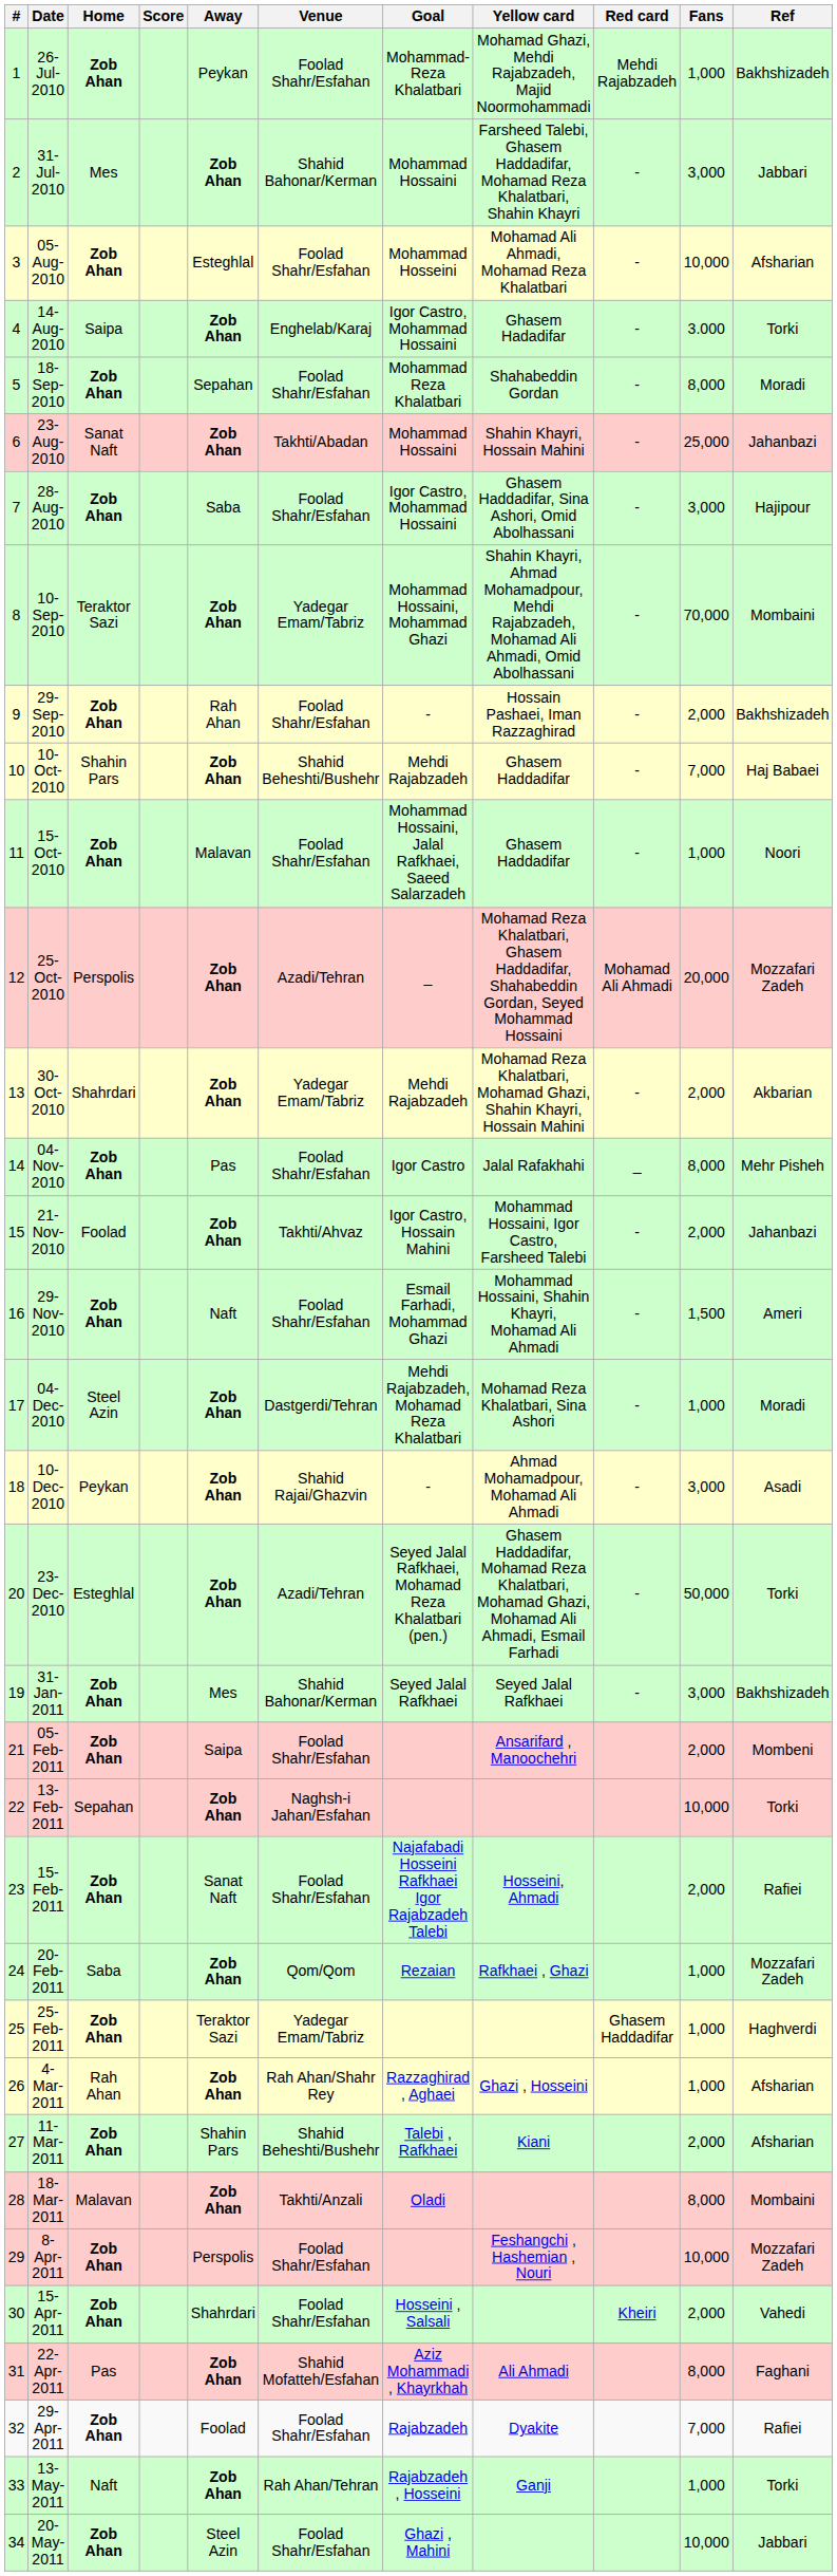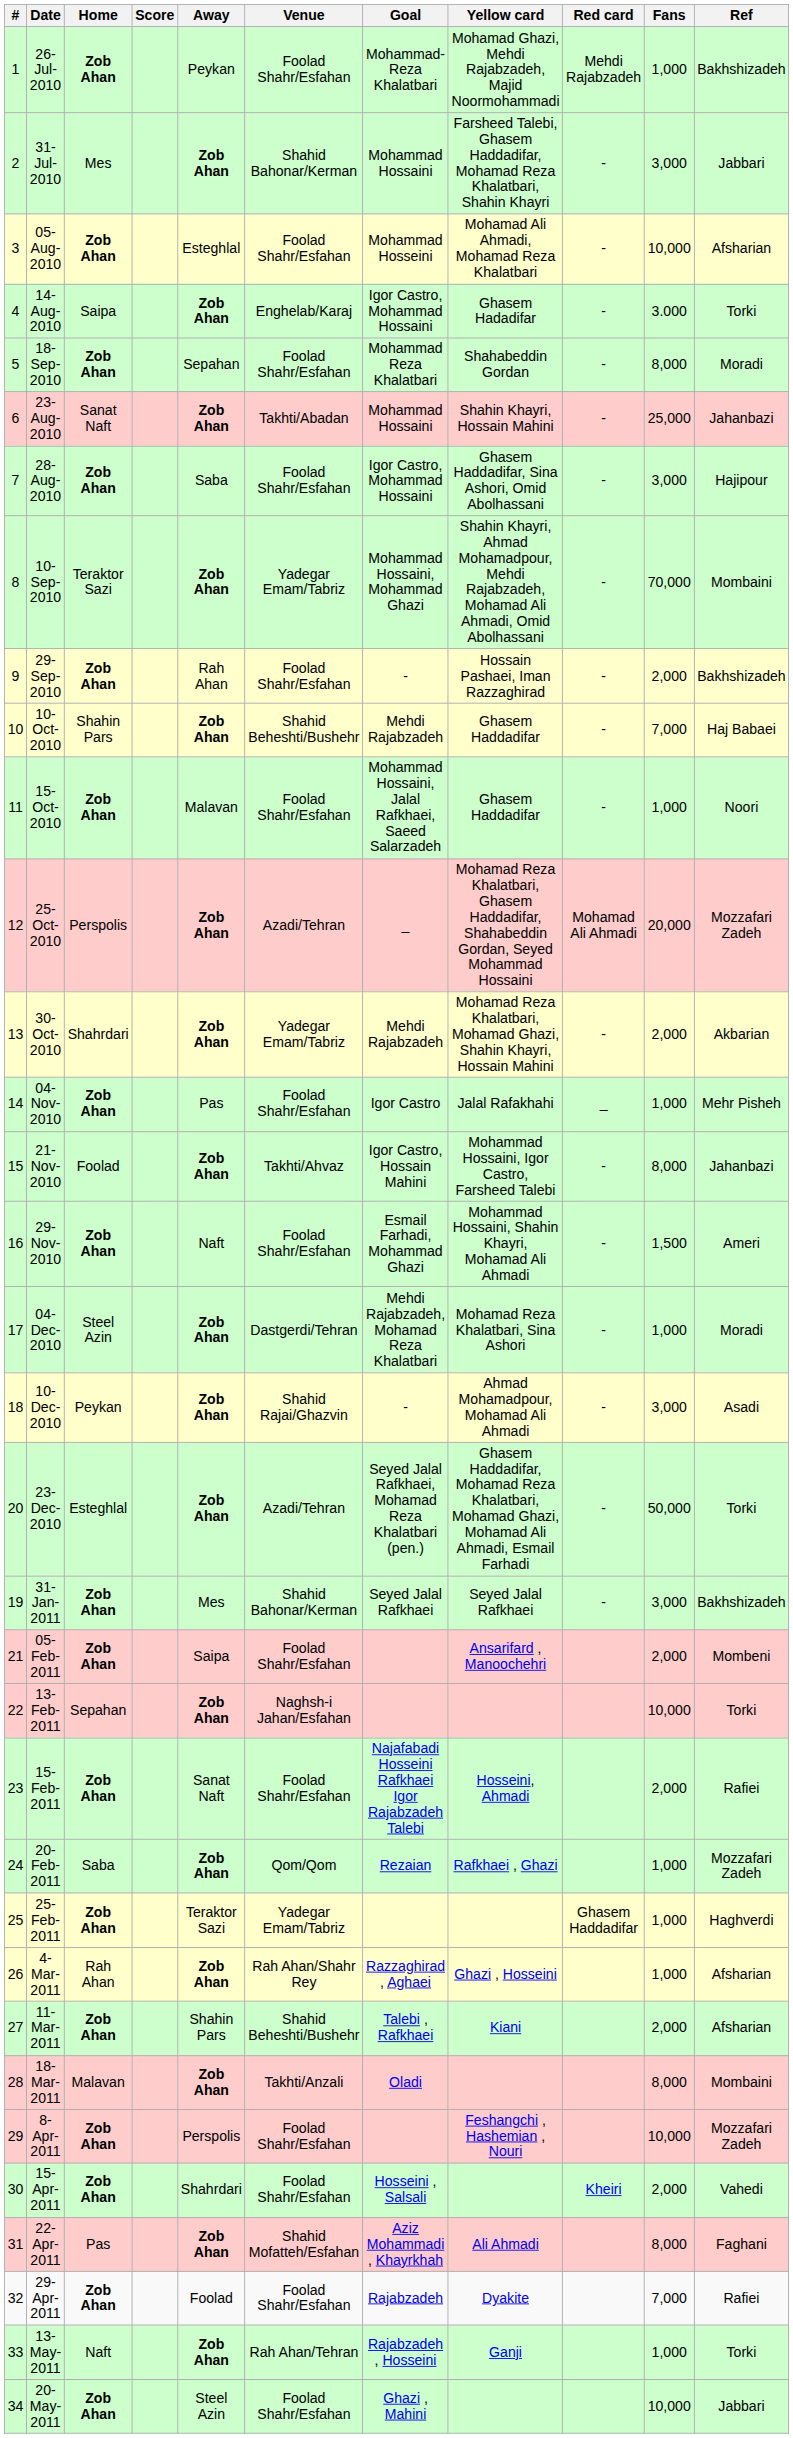 <table class="wikitable" style="text-align:center">
 <tr>
 <th>#</th>
 <th>Date</th>
 <th>Home</th>
 <th>Score</th>
 <th>Away</th>
 <th>Venue</th>
 <th>Goal </th>
 <th>Yellow card </th>
 <th>Red card </th>
 <th>Fans</th>
 <th>Ref</th>
 </tr>
 <tr style="background: #CFC;">
 <td>1</td>
 <td>26-Jul-2010</td>
 <td><strong>Zob Ahan</strong></td>
 <td></td>
 <td>Peykan</td>
 <td>Foolad Shahr/Esfahan</td>
 <td>Mohammad-Reza Khalatbari </td>
 <td>Mohamad Ghazi, Mehdi Rajabzadeh, Majid Noormohammadi</td>
 <td>Mehdi Rajabzadeh</td>
 <td>1,000</td>
 <td>Bakhshizadeh</td>
 </tr>
 <tr style="background: #CFC;">
 <td>2</td>
 <td>31-Jul-2010</td>
 <td>Mes</td>
 <td></td>
 <td><strong>Zob Ahan</strong></td>
 <td>Shahid Bahonar/Kerman</td>
 <td>Mohammad Hossaini</td>
 <td>Farsheed Talebi, Ghasem Haddadifar, Mohamad Reza Khalatbari, Shahin Khayri</td>
 <td>-</td>
 <td>3,000</td>
 <td>Jabbari</td>
 </tr>
 <tr style="background: #FFC;">
 <td>3</td>
 <td>05-Aug-2010</td>
 <td><strong>Zob Ahan</strong></td>
 <td></td>
 <td>Esteghlal</td>
 <td>Foolad Shahr/Esfahan</td>
 <td>Mohammad Hosseini</td>
 <td>Mohamad Ali Ahmadi, Mohamad Reza Khalatbari</td>
 <td>-</td>
 <td>10,000</td>
 <td>Afsharian</td>
 </tr>
 <tr style="background: #CFC;">
 <td>4</td>
 <td>14-Aug-2010</td>
 <td>Saipa</td>
 <td></td>
 <td><strong>Zob Ahan</strong></td>
 <td>Enghelab/Karaj</td>
 <td>Igor Castro, Mohammad Hossaini</td>
 <td>Ghasem Hadadifar</td>
 <td>-</td>
 <td>3.000</td>
 <td>Torki</td>
 </tr>
 <tr style="background: #CFC;">
 <td>5</td>
 <td>18-Sep-2010</td>
 <td><strong>Zob Ahan</strong></td>
 <td></td>
 <td>Sepahan</td>
 <td>Foolad Shahr/Esfahan</td>
 <td>Mohammad Reza Khalatbari</td>
 <td>Shahabeddin Gordan</td>
 <td>-</td>
 <td>8,000</td>
 <td>Moradi</td>
 </tr>
 <tr style="background: #FCC;">
 <td>6</td>
 <td>23-Aug-2010</td>
 <td>Sanat Naft</td>
 <td></td>
 <td><strong>Zob Ahan</strong></td>
 <td>Takhti/Abadan</td>
 <td>Mohammad Hossaini</td>
 <td>Shahin Khayri, Hossain Mahini</td>
 <td>-</td>
 <td>25,000</td>
 <td>Jahanbazi</td>
 </tr>
 <tr style="background: #CFC;">
 <td>7</td>
 <td>28-Aug-2010</td>
 <td><strong>Zob Ahan</strong></td>
 <td></td>
 <td>Saba</td>
 <td>Foolad Shahr/Esfahan</td>
 <td>Igor Castro, Mohammad Hossaini </td>
 <td>Ghasem Haddadifar, Sina Ashori, Omid Abolhassani</td>
 <td>-</td>
 <td>3,000</td>
 <td>Hajipour</td>
 </tr>
 <tr style="background: #CFC;">
 <td>8</td>
 <td>10-Sep-2010</td>
 <td>Teraktor Sazi</td>
 <td></td>
 <td><strong>Zob Ahan</strong></td>
 <td>Yadegar Emam/Tabriz</td>
 <td>Mohammad Hossaini, Mohammad Ghazi</td>
 <td>Shahin Khayri, Ahmad Mohamadpour, Mehdi Rajabzadeh, Mohamad Ali Ahmadi, Omid Abolhassani</td>
 <td>-</td>
 <td>70,000</td>
 <td>Mombaini</td>
 </tr>
 <tr style="background: #FFC;">
 <td>9</td>
 <td>29-Sep-2010</td>
 <td><strong>Zob Ahan</strong></td>
 <td></td>
 <td>Rah Ahan</td>
 <td>Foolad Shahr/Esfahan</td>
 <td>-</td>
 <td>Hossain Pashaei, Iman Razzaghirad</td>
 <td>-</td>
 <td>2,000</td>
 <td>Bakhshizadeh</td>
 </tr>
 <tr style="background:#FFC;">
 <td>10</td>
 <td>10-Oct-2010</td>
 <td>Shahin Pars</td>
 <td></td>
 <td><strong>Zob Ahan</strong></td>
 <td>Shahid Beheshti/Bushehr</td>
 <td>Mehdi Rajabzadeh</td>
 <td>Ghasem Haddadifar</td>
 <td>-</td>
 <td>7,000</td>
 <td>Haj Babaei</td>
 </tr>
 <tr style="background: #CFC;">
 <td>11</td>
 <td>15-Oct-2010</td>
 <td><strong>Zob Ahan</strong></td>
 <td></td>
 <td>Malavan</td>
 <td>Foolad Shahr/Esfahan</td>
 <td>Mohammad Hossaini, Jalal Rafkhaei, Saeed Salarzadeh</td>
 <td>Ghasem Haddadifar</td>
 <td>-</td>
 <td>1,000</td>
 <td>Noori</td>
 </tr>
 <tr style="background: #FCC;">
 <td>12</td>
 <td>25-Oct-2010</td>
 <td>Perspolis</td>
 <td></td>
 <td><strong>Zob Ahan</strong></td>
 <td>Azadi/Tehran</td>
 <td>_</td>
 <td>Mohamad Reza Khalatbari, Ghasem Haddadifar, Shahabeddin Gordan, Seyed Mohammad Hossaini</td>
 <td>Mohamad Ali Ahmadi</td>
 <td>20,000</td>
 <td>Mozzafari Zadeh</td>
 </tr>
 <tr style="background: #FFC;">
 <td>13</td>
 <td>30-Oct-2010</td>
 <td>Shahrdari</td>
 <td></td>
 <td><strong>Zob Ahan</strong></td>
 <td>Yadegar Emam/Tabriz</td>
 <td>Mehdi Rajabzadeh</td>
 <td>Mohamad Reza Khalatbari, Mohamad Ghazi, Shahin Khayri, Hossain Mahini</td>
 <td>-</td>
 <td>2,000</td>
 <td>Akbarian</td>
 </tr>
 <tr style="background: #CFC;">
 <td>14</td>
 <td>04-Nov-2010</td>
 <td><strong>Zob Ahan</strong></td>
 <td></td>
 <td>Pas</td>
 <td>Foolad Shahr/Esfahan</td>
 <td>Igor Castro</td>
 <td>Jalal Rafakhahi</td>
 <td>_</td>
-<td>8,000</td>
+<td>1,000</td>
 <td>Mehr Pisheh</td>
 </tr>
 <tr style="background: #CFC;">
 <td>15</td>
 <td>21-Nov-2010</td>
 <td>Foolad</td>
 <td></td>
 <td><strong>Zob Ahan</strong></td>
 <td>Takhti/Ahvaz</td>
 <td>Igor Castro, Hossain Mahini</td>
 <td>Mohammad Hossaini, Igor Castro, Farsheed Talebi</td>
 <td>-</td>
-<td>2,000</td>
+<td>8,000</td>
 <td>Jahanbazi</td>
 </tr>
 <tr style="background: #CFC;">
 <td>16</td>
 <td>29-Nov-2010</td>
 <td><strong>Zob Ahan</strong></td>
 <td></td>
 <td>Naft</td>
 <td>Foolad Shahr/Esfahan</td>
 <td>Esmail Farhadi, Mohammad Ghazi</td>
 <td>Mohammad Hossaini, Shahin Khayri, Mohamad Ali Ahmadi</td>
 <td>-</td>
 <td>1,500</td>
 <td>Ameri</td>
 </tr>
 <tr style="background: #CFC;">
 <td>17</td>
 <td>04-Dec-2010</td>
 <td>Steel Azin</td>
 <td></td>
 <td><strong>Zob Ahan</strong></td>
 <td>Dastgerdi/Tehran</td>
 <td>Mehdi Rajabzadeh, Mohamad Reza Khalatbari</td>
 <td>Mohamad Reza Khalatbari, Sina Ashori</td>
 <td>-</td>
 <td>1,000</td>
 <td>Moradi</td>
 </tr>
 <tr style="background: #FFC;">
 <td>18</td>
 <td>10-Dec-2010</td>
 <td>Peykan</td>
 <td></td>
 <td><strong>Zob Ahan</strong></td>
 <td>Shahid Rajai/Ghazvin</td>
 <td>-</td>
 <td>Ahmad Mohamadpour, Mohamad Ali Ahmadi</td>
 <td>-</td>
 <td>3,000</td>
 <td>Asadi</td>
 </tr>
 <tr style="background: #CFC;">
 <td>20</td>
 <td>23-Dec-2010</td>
 <td>Esteghlal</td>
 <td></td>
 <td><strong>Zob Ahan</strong></td>
 <td>Azadi/Tehran</td>
 <td>Seyed Jalal Rafkhaei, Mohamad Reza Khalatbari (pen.)</td>
 <td>Ghasem Haddadifar, Mohamad Reza Khalatbari, Mohamad Ghazi, Mohamad Ali Ahmadi, Esmail Farhadi</td>
 <td>-</td>
 <td>50,000</td>
 <td>Torki</td>
 </tr>
 <tr style="background: #CFC;">
 <td>19</td>
 <td>31-Jan-2011</td>
 <td><strong>Zob Ahan</strong></td>
 <td></td>
 <td>Mes</td>
 <td>Shahid Bahonar/Kerman</td>
 <td>Seyed Jalal Rafkhaei</td>
 <td>Seyed Jalal Rafkhaei</td>
 <td>-</td>
 <td>3,000</td>
 <td>Bakhshizadeh</td>
 </tr>
 <tr style="background: #FCC;">
 <td>21</td>
 <td>05-Feb-2011</td>
 <td><strong>Zob Ahan</strong></td>
 <td></td>
 <td>Saipa</td>
 <td>Foolad Shahr/Esfahan</td>
 <td></td>
 <td><a href='#'>Ansarifard</a> , <a href='#'>Manoochehri</a> </td>
 <td></td>
 <td>2,000</td>
 <td>Mombeni</td>
 </tr>
 <tr style="background: #FCC;">
 <td>22</td>
 <td>13-Feb-2011</td>
 <td>Sepahan</td>
 <td></td>
 <td><strong>Zob Ahan</strong></td>
 <td>Naghsh-i Jahan/Esfahan</td>
 <td></td>
 <td></td>
 <td></td>
 <td>10,000</td>
 <td>Torki</td>
 </tr>
 <tr style="background: #CFC;">
 <td>23</td>
 <td>15-Feb-2011</td>
 <td><strong>Zob Ahan</strong></td>
 <td></td>
 <td>Sanat Naft</td>
 <td>Foolad Shahr/Esfahan</td>
 <td><a href='#'>Najafabadi</a>  <br> <a href='#'>Hosseini</a>  <br> <a href='#'>Rafkhaei</a>  <br> <a href='#'>Igor</a>  <br> <a href='#'>Rajabzadeh</a>  <br> <a href='#'>Talebi</a>  <br></td>
 <td><a href='#'>Hosseini</a>, <a href='#'>Ahmadi</a></td>
 <td></td>
 <td>2,000</td>
 <td>Rafiei</td>
 </tr>
 <tr style="background: #CFC;">
 <td>24</td>
 <td>20-Feb-2011</td>
 <td>Saba</td>
 <td></td>
 <td><strong>Zob Ahan</strong></td>
 <td>Qom/Qom</td>
 <td><a href='#'>Rezaian</a> </td>
 <td><a href='#'>Rafkhaei</a> , <a href='#'>Ghazi</a> </td>
 <td></td>
 <td>1,000</td>
 <td>Mozzafari Zadeh</td>
 </tr>
 <tr style="background:#FFC;">
 <td>25</td>
 <td>25-Feb-2011</td>
 <td><strong>Zob Ahan</strong></td>
 <td></td>
 <td>Teraktor Sazi</td>
 <td>Yadegar Emam/Tabriz</td>
 <td></td>
 <td></td>
 <td>Ghasem Haddadifar</td>
 <td>1,000</td>
 <td>Haghverdi</td>
 </tr>
 <tr style="background:#FFC;">
 <td>26</td>
 <td>4-Mar-2011</td>
 <td>Rah Ahan</td>
 <td></td>
 <td><strong>Zob Ahan</strong></td>
 <td>Rah Ahan/Shahr Rey</td>
 <td><a href='#'>Razzaghirad</a> , <a href='#'>Aghaei</a> </td>
 <td><a href='#'>Ghazi</a> , <a href='#'>Hosseini</a> </td>
 <td></td>
 <td>1,000</td>
 <td>Afsharian</td>
 </tr>
 <tr style="background: #CFC;">
 <td>27</td>
 <td>11-Mar-2011</td>
 <td><strong>Zob Ahan</strong></td>
 <td></td>
 <td>Shahin Pars</td>
 <td>Shahid Beheshti/Bushehr</td>
 <td><a href='#'>Talebi</a> , <a href='#'>Rafkhaei</a> </td>
 <td><a href='#'>Kiani</a> </td>
 <td></td>
 <td>2,000</td>
 <td>Afsharian</td>
 </tr>
 <tr style="background: #FCC;">
 <td>28</td>
 <td>18-Mar-2011</td>
 <td>Malavan</td>
 <td></td>
 <td><strong>Zob Ahan</strong></td>
 <td>Takhti/Anzali</td>
 <td><a href='#'>Oladi</a> </td>
 <td></td>
 <td></td>
 <td>8,000</td>
 <td>Mombaini</td>
 </tr>
 <tr style="background: #FCC;">
 <td>29</td>
 <td>8-Apr-2011</td>
 <td><strong>Zob Ahan</strong></td>
 <td></td>
 <td>Perspolis</td>
 <td>Foolad Shahr/Esfahan</td>
 <td></td>
 <td><a href='#'>Feshangchi</a> , <a href='#'>Hashemian</a> , <a href='#'>Nouri</a> </td>
 <td></td>
 <td>10,000</td>
 <td>Mozzafari Zadeh</td>
 </tr>
 <tr style="background: #CFC;">
 <td>30</td>
 <td>15-Apr-2011</td>
 <td><strong>Zob Ahan</strong></td>
 <td></td>
 <td>Shahrdari</td>
 <td>Foolad Shahr/Esfahan</td>
 <td><a href='#'>Hosseini</a> , <a href='#'>Salsali</a> </td>
 <td></td>
 <td><a href='#'>Kheiri</a></td>
 <td>2,000</td>
 <td>Vahedi</td>
 </tr>
 <tr style="background: #FCC;">
 <td>31</td>
 <td>22-Apr-2011</td>
 <td>Pas</td>
 <td></td>
 <td><strong>Zob Ahan</strong></td>
 <td>Shahid Mofatteh/Esfahan</td>
 <td><a href='#'>Aziz Mohammadi</a> , <a href='#'>Khayrkhah</a> </td>
 <td><a href='#'>Ali Ahmadi</a> </td>
 <td></td>
 <td>8,000</td>
 <td>Faghani</td>
 </tr>
 <tr style="background: :#FFC;">
 <td>32</td>
 <td>29-Apr-2011</td>
 <td><strong>Zob Ahan</strong></td>
 <td></td>
 <td>Foolad</td>
 <td>Foolad Shahr/Esfahan</td>
 <td><a href='#'>Rajabzadeh</a> </td>
 <td><a href='#'>Dyakite</a> </td>
 <td></td>
 <td>7,000</td>
 <td>Rafiei</td>
 </tr>
 <tr style="background: #CFC;">
 <td>33</td>
 <td>13-May-2011</td>
 <td>Naft</td>
 <td></td>
 <td><strong>Zob Ahan</strong></td>
 <td>Rah Ahan/Tehran</td>
 <td><a href='#'>Rajabzadeh</a> , <a href='#'>Hosseini</a> </td>
 <td><a href='#'>Ganji</a> </td>
 <td></td>
 <td>1,000</td>
 <td>Torki</td>
 </tr>
 <tr style="background: #CFC;">
 <td>34</td>
 <td>20-May-2011</td>
 <td><strong>Zob Ahan</strong></td>
 <td></td>
 <td>Steel Azin</td>
 <td>Foolad Shahr/Esfahan</td>
 <td><a href='#'>Ghazi</a> , <a href='#'>Mahini</a> </td>
 <td></td>
 <td></td>
 <td>10,000</td>
 <td>Jabbari</td>
 </tr>
 </table>
